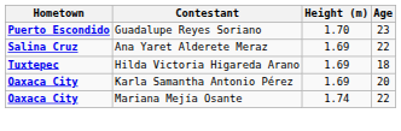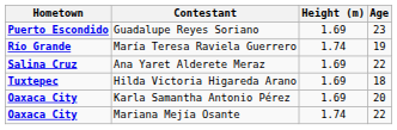 <table class="wikitable sortable" style="font-size: 95%;">
 <tr>
 <th>Hometown</th>
 <th>Contestant</th>
 <th>Height (m)</th>
 <th>Age</th>
 </tr>
 <tr>
 <td><strong><a href='#'>Puerto Escondido</a></strong></td>
 <td>Guadalupe Reyes Soriano</td>
-<td align="center">1.70</td>
+<td align="center">1.69</td>
 <td align="center">23</td>
+</tr>
+<tr>
+<td><strong><a href='#'>Río Grande</a></strong></td>
+<td>María Teresa Raviela Guerrero</td>
+<td align="center">1.74</td>
+<td align="center">19</td>
 </tr>
 <tr>
 <td><strong><a href='#'>Salina Cruz</a></strong></td>
 <td>Ana Yaret Alderete Meraz</td>
 <td align="center">1.69</td>
 <td align="center">22</td>
 </tr>
 <tr>
 <td><strong><a href='#'>Tuxtepec</a></strong></td>
 <td>Hilda Victoria Higareda Arano</td>
 <td align="center">1.69</td>
 <td align="center">18</td>
 </tr>
 <tr>
 <td><strong><a href='#'>Oaxaca City</a></strong></td>
 <td>Karla Samantha Antonio Pérez</td>
 <td align="center">1.69</td>
 <td align="center">20</td>
 </tr>
 <tr>
 <td><strong><a href='#'>Oaxaca City</a></strong></td>
 <td>Mariana Mejía Osante</td>
 <td align="center">1.74</td>
 <td align="center">22</td>
 </tr>
 </table>
